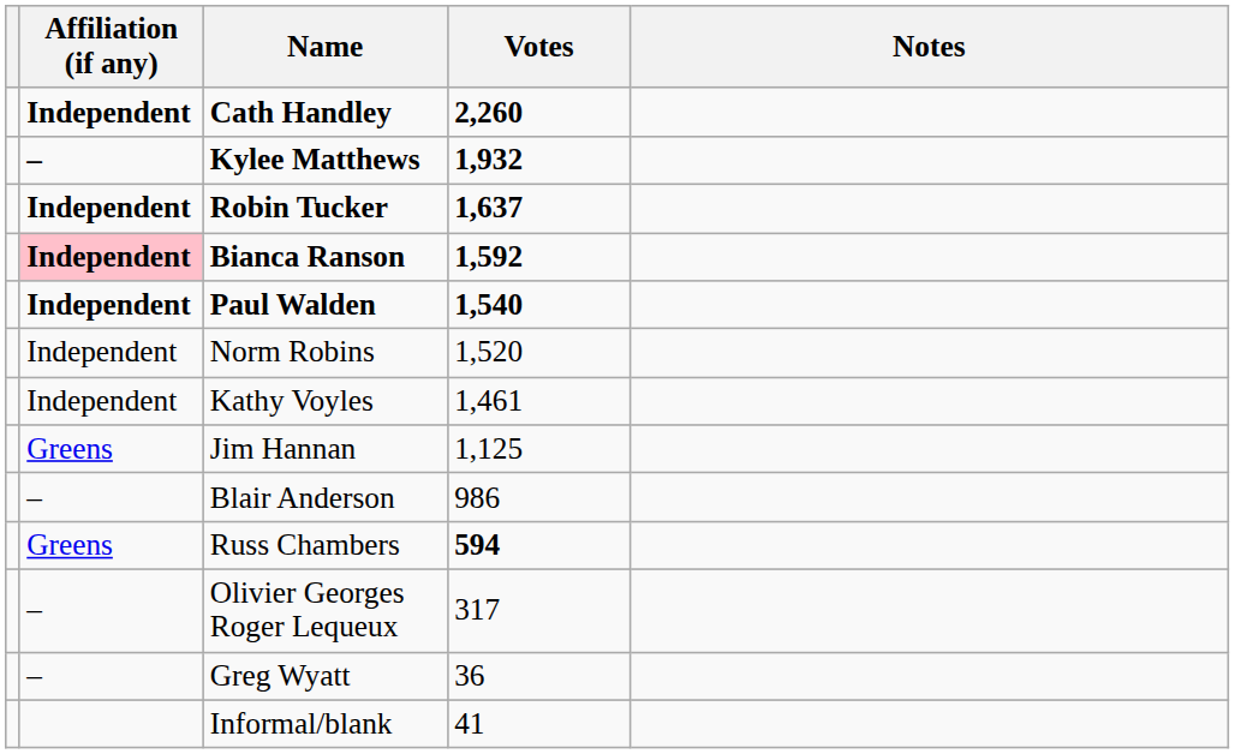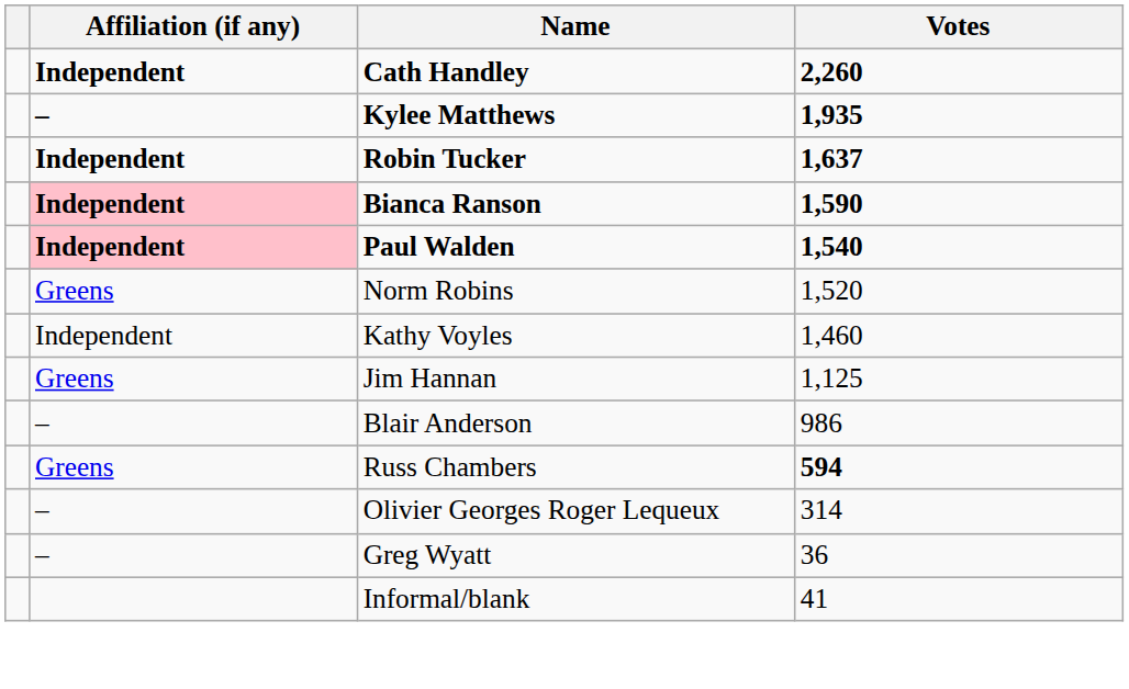 <table class="wikitable" style="width:51%;">
 <tr>
 <th style="width:1%;"></th>
 <th style="width:15%;">Affiliation (if any)</th>
 <th style="width:20%;">Name</th>
 <th style="width:15%;">Votes</th>
-<th>Notes</th>
 </tr>
 <tr>
 <td bgcolor=></td>
 <td><strong>Independent</strong></td>
 <td><strong>Cath Handley</strong></td>
 <td><strong>2,260</strong></td>
-<td></td>
 </tr>
 <tr>
 <td bgcolor=></td>
 <td><strong>–</strong></td>
 <td><strong>Kylee Matthews</strong></td>
-<td><strong>1,932</strong></td>
-<td></td>
+<td><strong>1,935</strong></td>
 </tr>
 <tr>
 <td bgcolor=></td>
 <td><strong>Independent</strong></td>
 <td><strong>Robin Tucker</strong></td>
 <td><strong>1,637</strong></td>
-<td></td>
 </tr>
 <tr>
 <td bgcolor=></td>
 <td style="background: pink;"><strong>Independent</strong></td>
 <td><strong>Bianca Ranson</strong></td>
-<td><strong>1,592</strong></td>
-<td></td>
+<td><strong>1,590</strong></td>
 </tr>
 <tr>
 <td bgcolor=></td>
-<td><strong>Independent</strong></td>
+<td style="background: pink;"><strong>Independent</strong></td>
 <td><strong>Paul Walden</strong></td>
 <td><strong>1,540</strong></td>
-<td></td>
 </tr>
 <tr>
 <td bgcolor=></td>
-<td>Independent</td>
+<td><a href='#'>Greens</a></td>
 <td>Norm Robins</td>
 <td>1,520</td>
-<td></td>
 </tr>
 <tr>
 <td bgcolor=></td>
 <td>Independent</td>
 <td>Kathy Voyles</td>
-<td>1,461</td>
-<td></td>
+<td>1,460</td>
 </tr>
 <tr>
 <td bgcolor=></td>
 <td><a href='#'>Greens</a></td>
 <td>Jim Hannan</td>
 <td>1,125</td>
-<td></td>
 </tr>
 <tr>
 <td bgcolor=></td>
 <td>–</td>
 <td>Blair Anderson</td>
 <td>986</td>
-<td></td>
 </tr>
 <tr>
 <td bgcolor=></td>
 <td><a href='#'>Greens</a></td>
 <td>Russ Chambers</td>
 <td><strong>594</strong></td>
-<td></td>
 </tr>
 <tr>
 <td bgcolor=></td>
 <td>–</td>
 <td>Olivier Georges Roger Lequeux</td>
-<td>317</td>
-<td></td>
+<td>314</td>
 </tr>
 <tr>
 <td bgcolor=></td>
 <td>–</td>
 <td>Greg Wyatt</td>
 <td>36</td>
-<td></td>
 </tr>
 <tr>
 <td></td>
 <td></td>
 <td>Informal/blank</td>
 <td>41</td>
-<td></td>
 </tr>
 </table>
